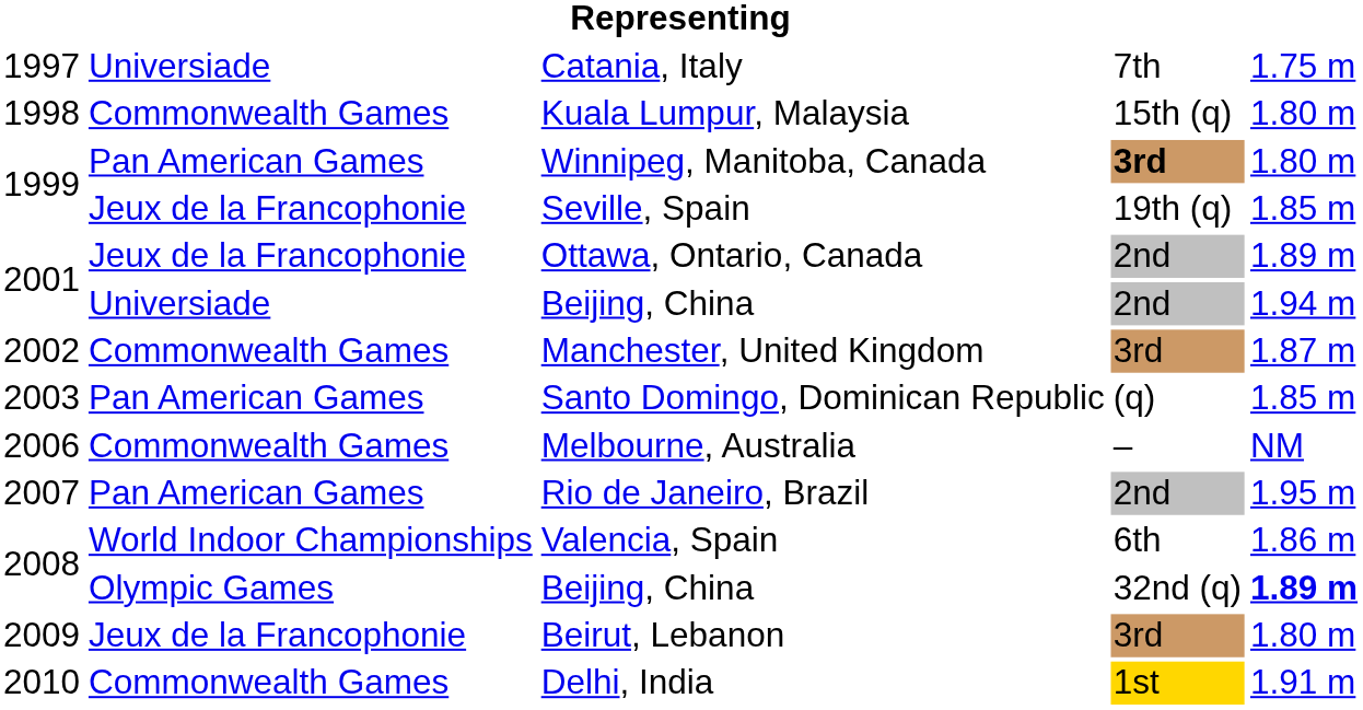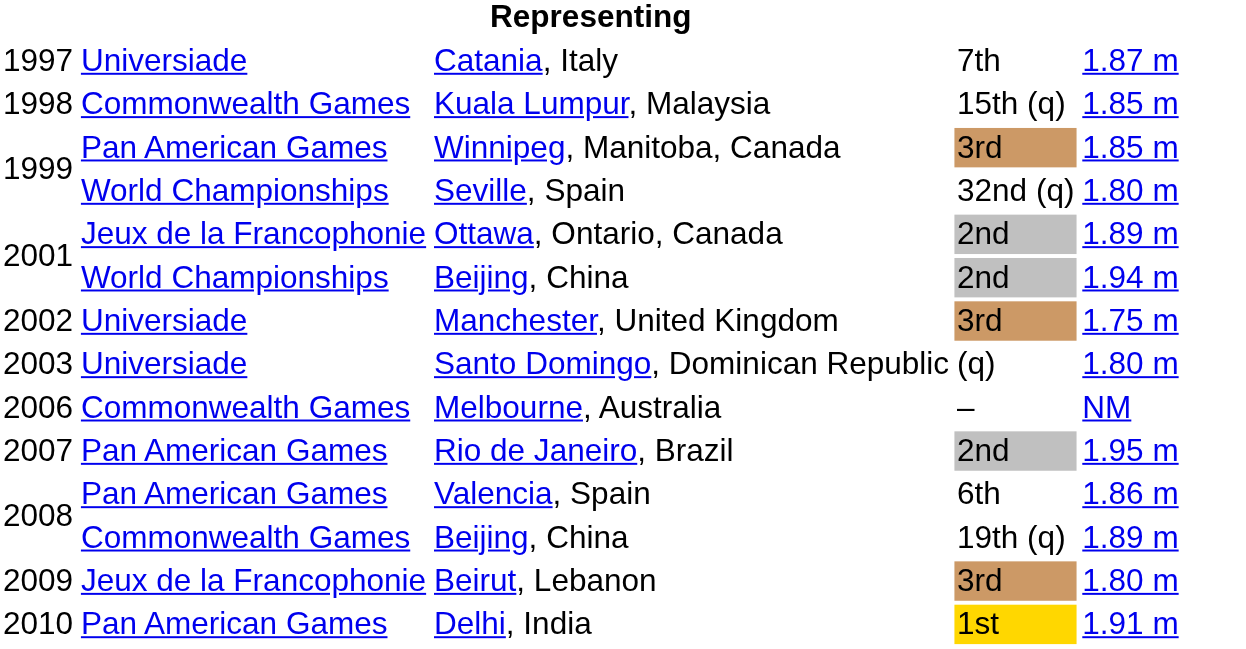 <table>
 <tr>
 <th colspan="6">Representing </th>
 </tr>
 <tr>
 <td>1997</td>
 <td><a href='#'>Universiade</a></td>
 <td><a href='#'>Catania</a>, Italy</td>
 <td>7th</td>
-<td><a href='#'>1.75 m</a></td>
+<td><a href='#'>1.87 m</a></td>
 </tr>
 <tr>
 <td>1998</td>
 <td><a href='#'>Commonwealth Games</a></td>
 <td><a href='#'>Kuala Lumpur</a>, Malaysia</td>
 <td>15th (q)</td>
-<td><a href='#'>1.80 m</a></td>
+<td><a href='#'>1.85 m</a></td>
 </tr>
 <tr>
 <td rowspan=2>1999</td>
 <td><a href='#'>Pan American Games</a></td>
 <td><a href='#'>Winnipeg</a>, Manitoba, Canada</td>
-<td bgcolor="cc9966"><strong>3rd</strong></td>
-<td><a href='#'>1.80 m</a></td>
+<td bgcolor="cc9966">3rd</td>
+<td><a href='#'>1.85 m</a></td>
 </tr>
 <tr>
-<td><a href='#'>Jeux de la Francophonie</a></td>
+<td><a href='#'>World Championships</a></td>
 <td><a href='#'>Seville</a>, Spain</td>
-<td>19th (q)</td>
-<td><a href='#'>1.85 m</a></td>
+<td>32nd (q)</td>
+<td><a href='#'>1.80 m</a></td>
 </tr>
 <tr>
 <td rowspan=2>2001</td>
 <td><a href='#'>Jeux de la Francophonie</a></td>
 <td><a href='#'>Ottawa</a>, Ontario, Canada</td>
 <td bgcolor=silver>2nd</td>
 <td><a href='#'>1.89 m</a></td>
 </tr>
 <tr>
-<td><a href='#'>Universiade</a></td>
+<td><a href='#'>World Championships</a></td>
 <td><a href='#'>Beijing</a>, China</td>
 <td bgcolor="silver">2nd</td>
 <td><a href='#'>1.94 m</a></td>
 </tr>
 <tr>
 <td>2002</td>
-<td><a href='#'>Commonwealth Games</a></td>
+<td><a href='#'>Universiade</a></td>
 <td><a href='#'>Manchester</a>, United Kingdom</td>
 <td bgcolor="cc9966">3rd</td>
-<td><a href='#'>1.87 m</a></td>
+<td><a href='#'>1.75 m</a></td>
 </tr>
 <tr>
 <td>2003</td>
-<td><a href='#'>Pan American Games</a></td>
+<td><a href='#'>Universiade</a></td>
 <td><a href='#'>Santo Domingo</a>, Dominican Republic</td>
 <td>(q)</td>
-<td><a href='#'>1.85 m</a></td>
+<td><a href='#'>1.80 m</a></td>
 </tr>
 <tr>
 <td>2006</td>
 <td><a href='#'>Commonwealth Games</a></td>
 <td><a href='#'>Melbourne</a>, Australia</td>
 <td>–</td>
 <td><a href='#'>NM</a></td>
 </tr>
 <tr>
 <td>2007</td>
 <td><a href='#'>Pan American Games</a></td>
 <td><a href='#'>Rio de Janeiro</a>, Brazil</td>
 <td bgcolor="silver">2nd</td>
 <td><a href='#'>1.95 m</a></td>
 </tr>
 <tr>
 <td rowspan=2>2008</td>
-<td><a href='#'>World Indoor Championships</a></td>
+<td><a href='#'>Pan American Games</a></td>
 <td><a href='#'>Valencia</a>, Spain</td>
 <td>6th</td>
 <td><a href='#'>1.86 m</a></td>
 </tr>
 <tr>
-<td><a href='#'>Olympic Games</a></td>
+<td><a href='#'>Commonwealth Games</a></td>
 <td><a href='#'>Beijing</a>, China</td>
-<td>32nd (q)</td>
-<td><strong><a href='#'>1.89 m</a></strong></td>
+<td>19th (q)</td>
+<td><a href='#'>1.89 m</a></td>
 </tr>
 <tr>
 <td>2009</td>
 <td><a href='#'>Jeux de la Francophonie</a></td>
 <td><a href='#'>Beirut</a>, Lebanon</td>
 <td bgcolor=cc9966>3rd</td>
 <td><a href='#'>1.80 m</a></td>
 </tr>
 <tr>
 <td>2010</td>
-<td><a href='#'>Commonwealth Games</a></td>
+<td><a href='#'>Pan American Games</a></td>
 <td><a href='#'>Delhi</a>, India</td>
 <td bgcolor="gold">1st</td>
 <td><a href='#'>1.91 m</a></td>
 </tr>
 </table>
